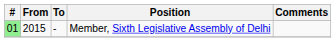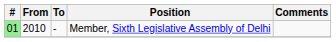 <table class="wikitable sortable">
 <tr>
 <th>#</th>
 <th>From</th>
 <th>To</th>
 <th>Position</th>
 <th>Comments</th>
 </tr>
 <tr>
 <td style="background: lightgreen;">01</td>
-<td>2015</td>
+<td>2010</td>
 <td>-</td>
 <td>Member, <a href='#'>Sixth Legislative Assembly of Delhi</a></td>
 <td></td>
 </tr>
 <tr>
 </tr>
 </table>
